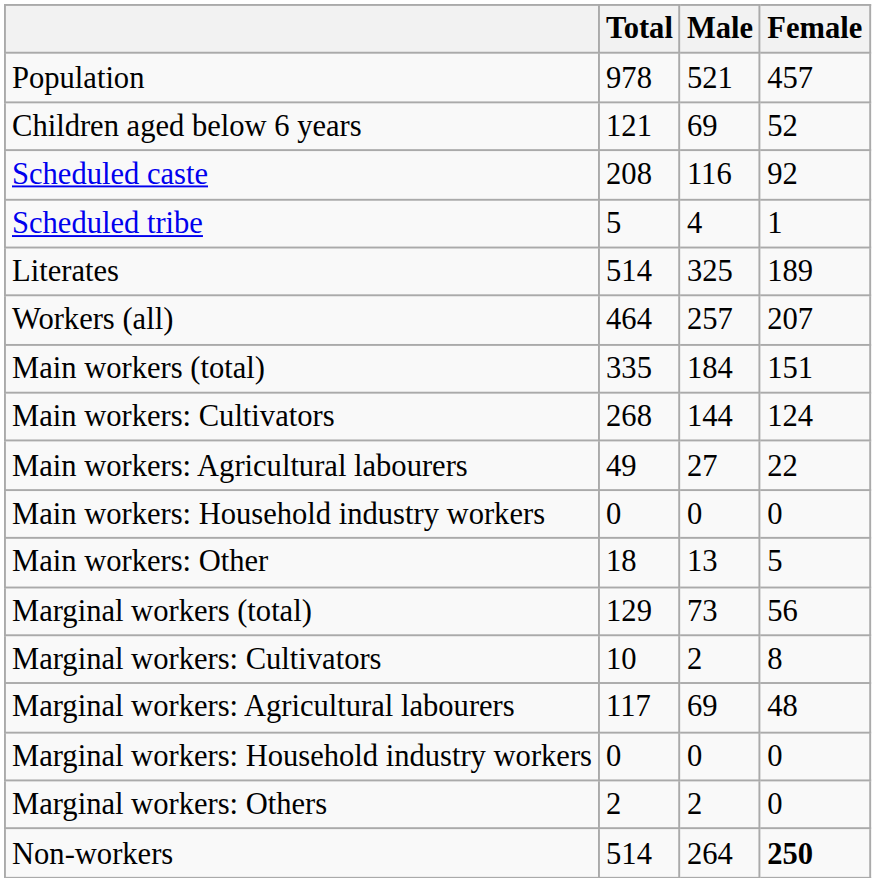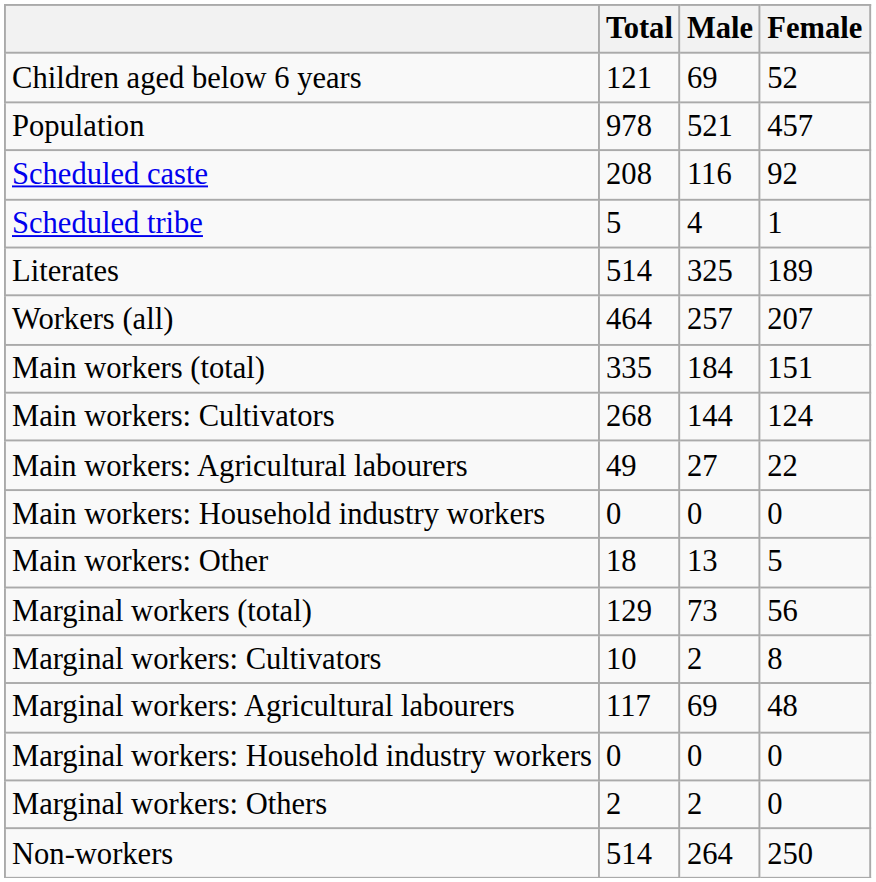 <table class="wikitable sortable">
 <tr>
 <th></th>
 <th>Total</th>
 <th>Male</th>
 <th>Female</th>
 </tr>
 <tr>
+<td>Children aged below 6 years</td>
+<td>121</td>
+<td>69</td>
+<td>52</td>
+</tr>
+<tr>
 <td>Population</td>
 <td>978</td>
 <td>521</td>
 <td>457</td>
-</tr>
-<tr>
-<td>Children aged below 6 years</td>
-<td>121</td>
-<td>69</td>
-<td>52</td>
 </tr>
 <tr>
 <td><a href='#'>Scheduled caste</a></td>
 <td>208</td>
 <td>116</td>
 <td>92</td>
 </tr>
 <tr>
 <td><a href='#'>Scheduled tribe</a></td>
 <td>5</td>
 <td>4</td>
 <td>1</td>
 </tr>
 <tr>
 <td>Literates</td>
 <td>514</td>
 <td>325</td>
 <td>189</td>
 </tr>
 <tr>
 <td>Workers (all)</td>
 <td>464</td>
 <td>257</td>
 <td>207</td>
 </tr>
 <tr>
 <td>Main workers (total)</td>
 <td>335</td>
 <td>184</td>
 <td>151</td>
 </tr>
 <tr>
 <td>Main workers: Cultivators</td>
 <td>268</td>
 <td>144</td>
 <td>124</td>
 </tr>
 <tr>
 <td>Main workers: Agricultural labourers</td>
 <td>49</td>
 <td>27</td>
 <td>22</td>
 </tr>
 <tr>
 <td>Main workers: Household industry workers</td>
 <td>0</td>
 <td>0</td>
 <td>0</td>
 </tr>
 <tr>
 <td>Main workers: Other</td>
 <td>18</td>
 <td>13</td>
 <td>5</td>
 </tr>
 <tr>
 <td>Marginal workers (total)</td>
 <td>129</td>
 <td>73</td>
 <td>56</td>
 </tr>
 <tr>
 <td>Marginal workers: Cultivators</td>
 <td>10</td>
 <td>2</td>
 <td>8</td>
 </tr>
 <tr>
 <td>Marginal workers: Agricultural labourers</td>
 <td>117</td>
 <td>69</td>
 <td>48</td>
 </tr>
 <tr>
 <td>Marginal workers: Household industry workers</td>
 <td>0</td>
 <td>0</td>
 <td>0</td>
 </tr>
 <tr>
 <td>Marginal workers: Others</td>
 <td>2</td>
 <td>2</td>
 <td>0</td>
 </tr>
 <tr>
 <td>Non-workers</td>
 <td>514</td>
 <td>264</td>
-<td><strong>250</strong></td>
+<td>250</td>
 </tr>
 </table>
